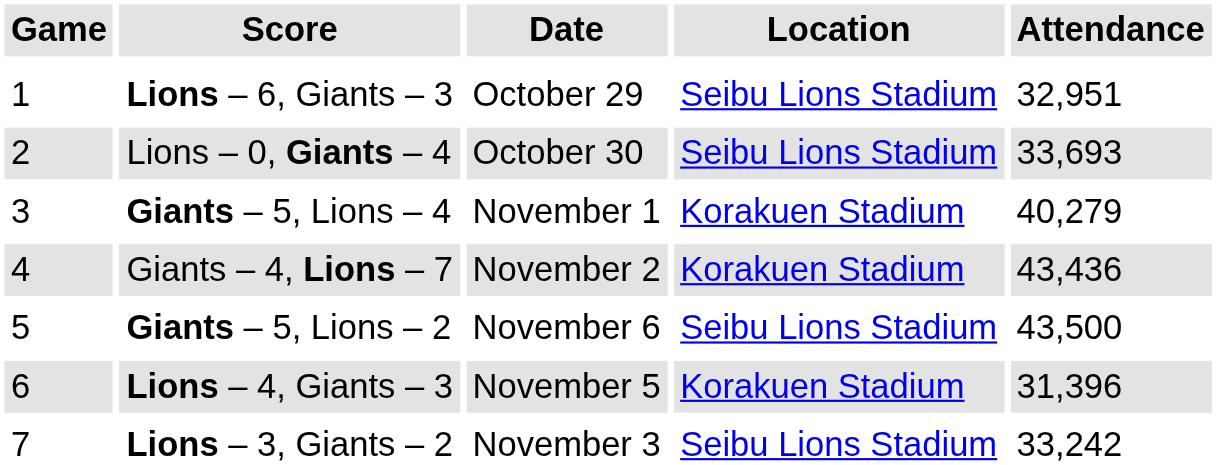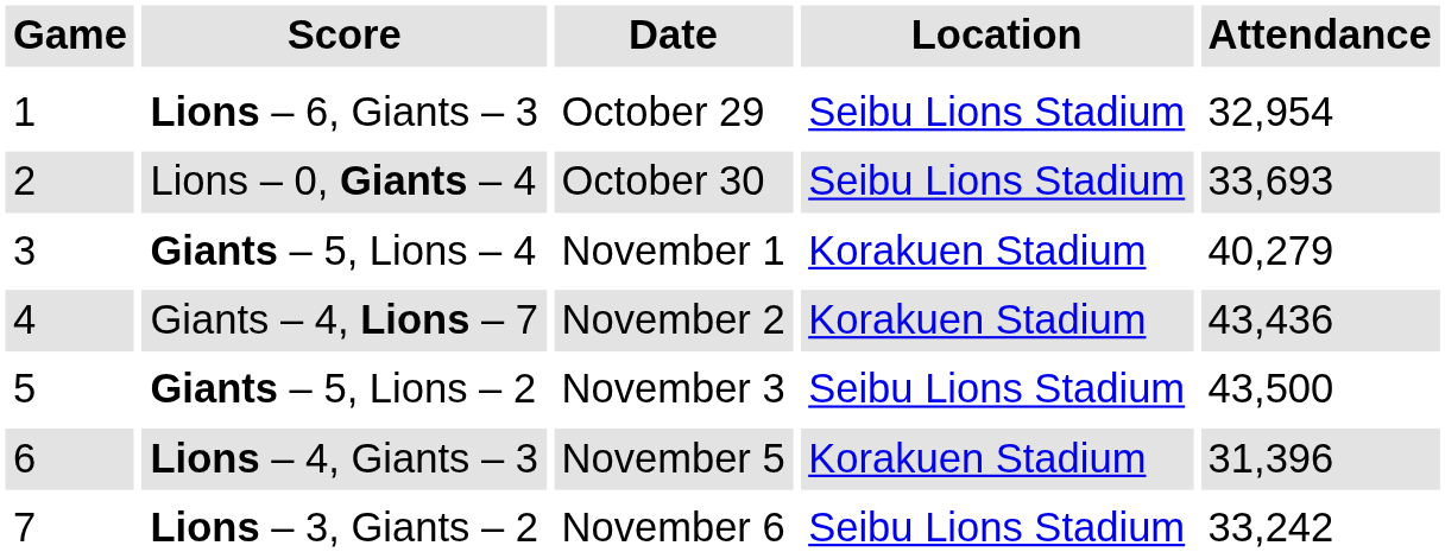 <table border="0" cellspacing="3" cellpadding="3">
 <tr style="background: #e3e3e3;">
 <th>Game</th>
 <th>Score</th>
 <th>Date</th>
 <th>Location</th>
 <th>Attendance</th>
 </tr>
 <tr style="background: #e3e3e3;">
 </tr>
 <tr>
 <td>1</td>
 <td><strong>Lions</strong> – 6, Giants – 3</td>
 <td>October 29</td>
 <td><a href='#'>Seibu Lions Stadium</a></td>
-<td>32,951</td>
+<td>32,954</td>
 </tr>
 <tr style="background: #e3e3e3;">
 <td>2</td>
 <td>Lions – 0, <strong>Giants</strong> – 4</td>
 <td>October 30</td>
 <td><a href='#'>Seibu Lions Stadium</a></td>
 <td>33,693</td>
 </tr>
 <tr>
 <td>3</td>
 <td><strong>Giants</strong> – 5, Lions – 4</td>
 <td>November 1</td>
 <td><a href='#'>Korakuen Stadium</a></td>
 <td>40,279</td>
 </tr>
 <tr style="background: #e3e3e3;">
 <td>4</td>
 <td>Giants – 4, <strong>Lions</strong> – 7</td>
 <td>November 2</td>
 <td><a href='#'>Korakuen Stadium</a></td>
 <td>43,436</td>
 </tr>
 <tr>
 <td>5</td>
 <td><strong>Giants</strong> – 5, Lions – 2</td>
-<td>November 6</td>
+<td>November 3</td>
 <td><a href='#'>Seibu Lions Stadium</a></td>
 <td>43,500</td>
 </tr>
 <tr style="background: #e3e3e3;">
 <td>6</td>
 <td><strong>Lions</strong> – 4, Giants – 3</td>
 <td>November 5</td>
 <td><a href='#'>Korakuen Stadium</a></td>
 <td>31,396</td>
 </tr>
 <tr>
 <td>7</td>
 <td><strong>Lions</strong> – 3, Giants – 2</td>
-<td>November 3</td>
+<td>November 6</td>
 <td><a href='#'>Seibu Lions Stadium</a></td>
 <td>33,242</td>
 </tr>
 </table>
